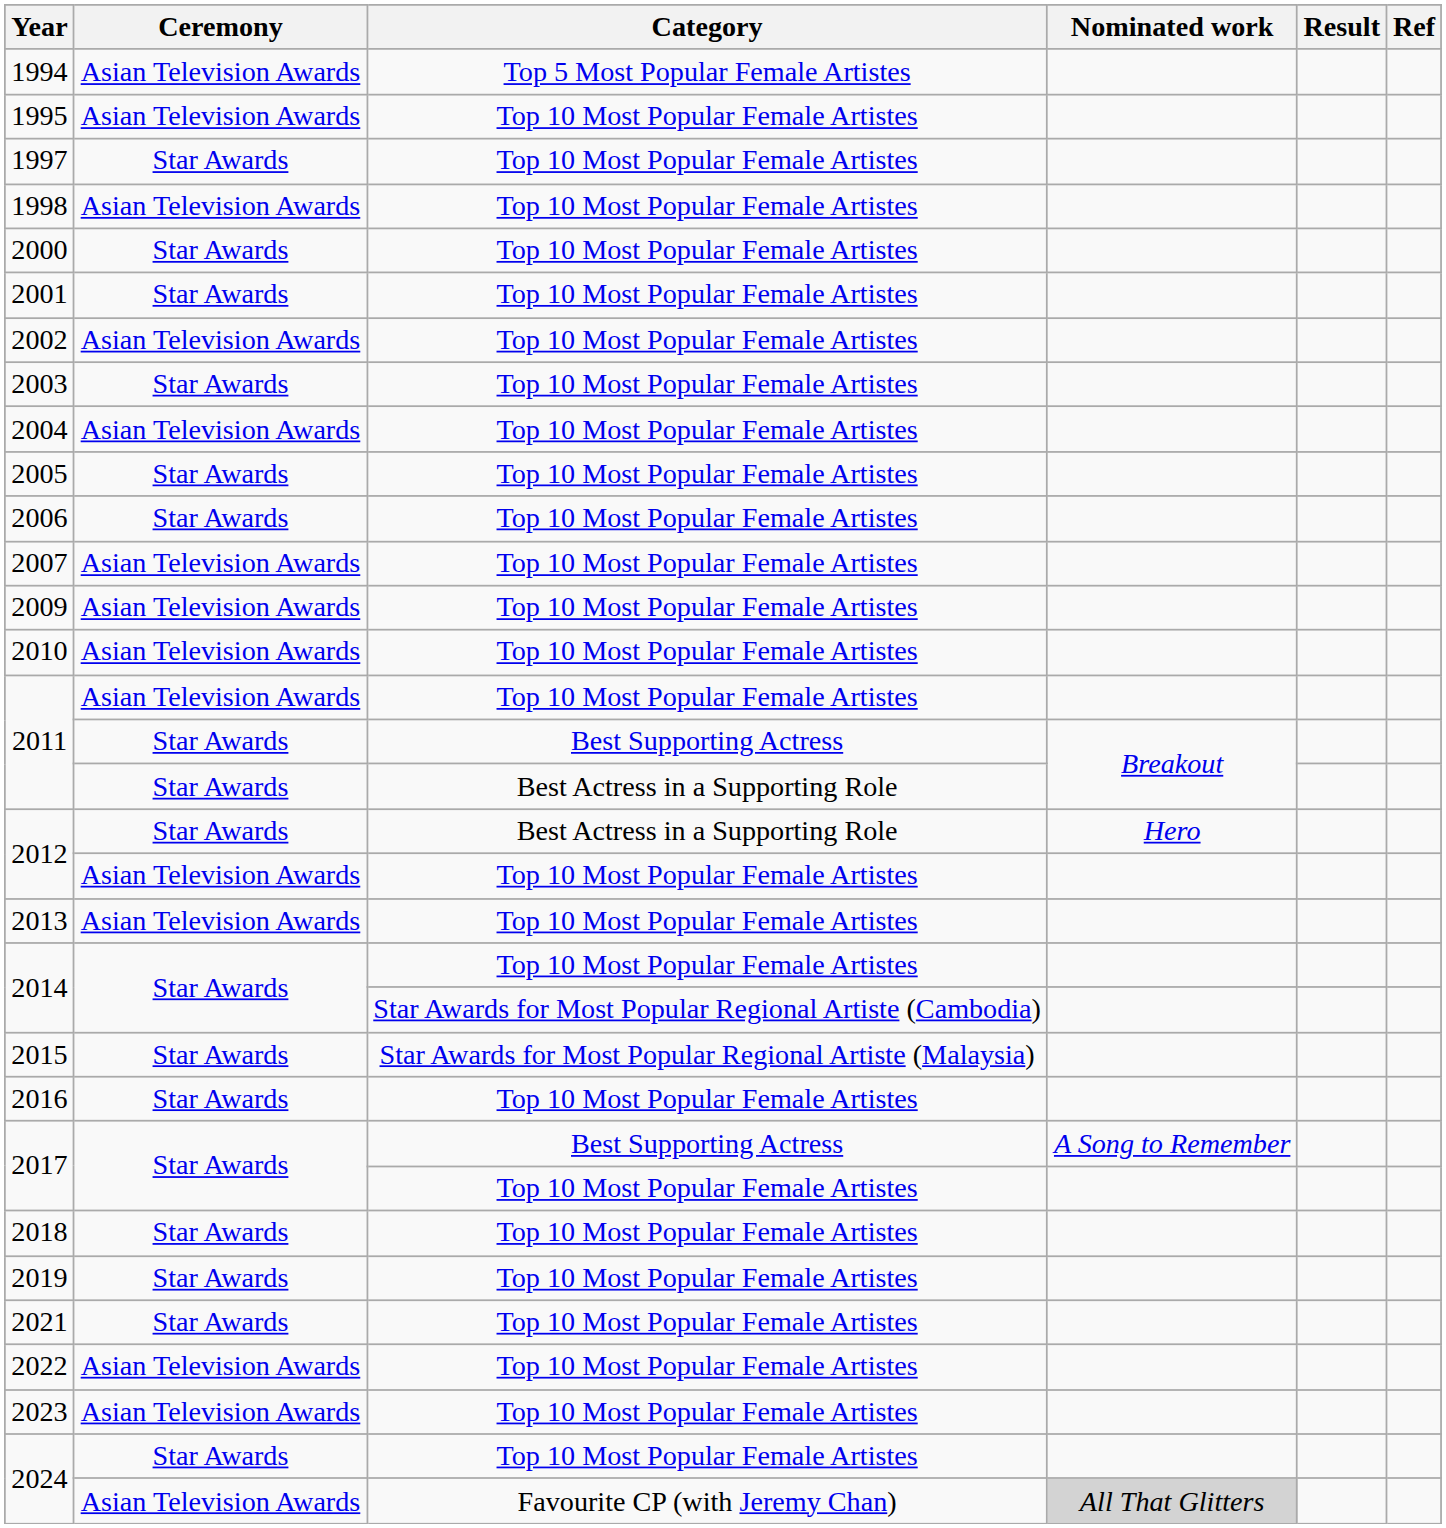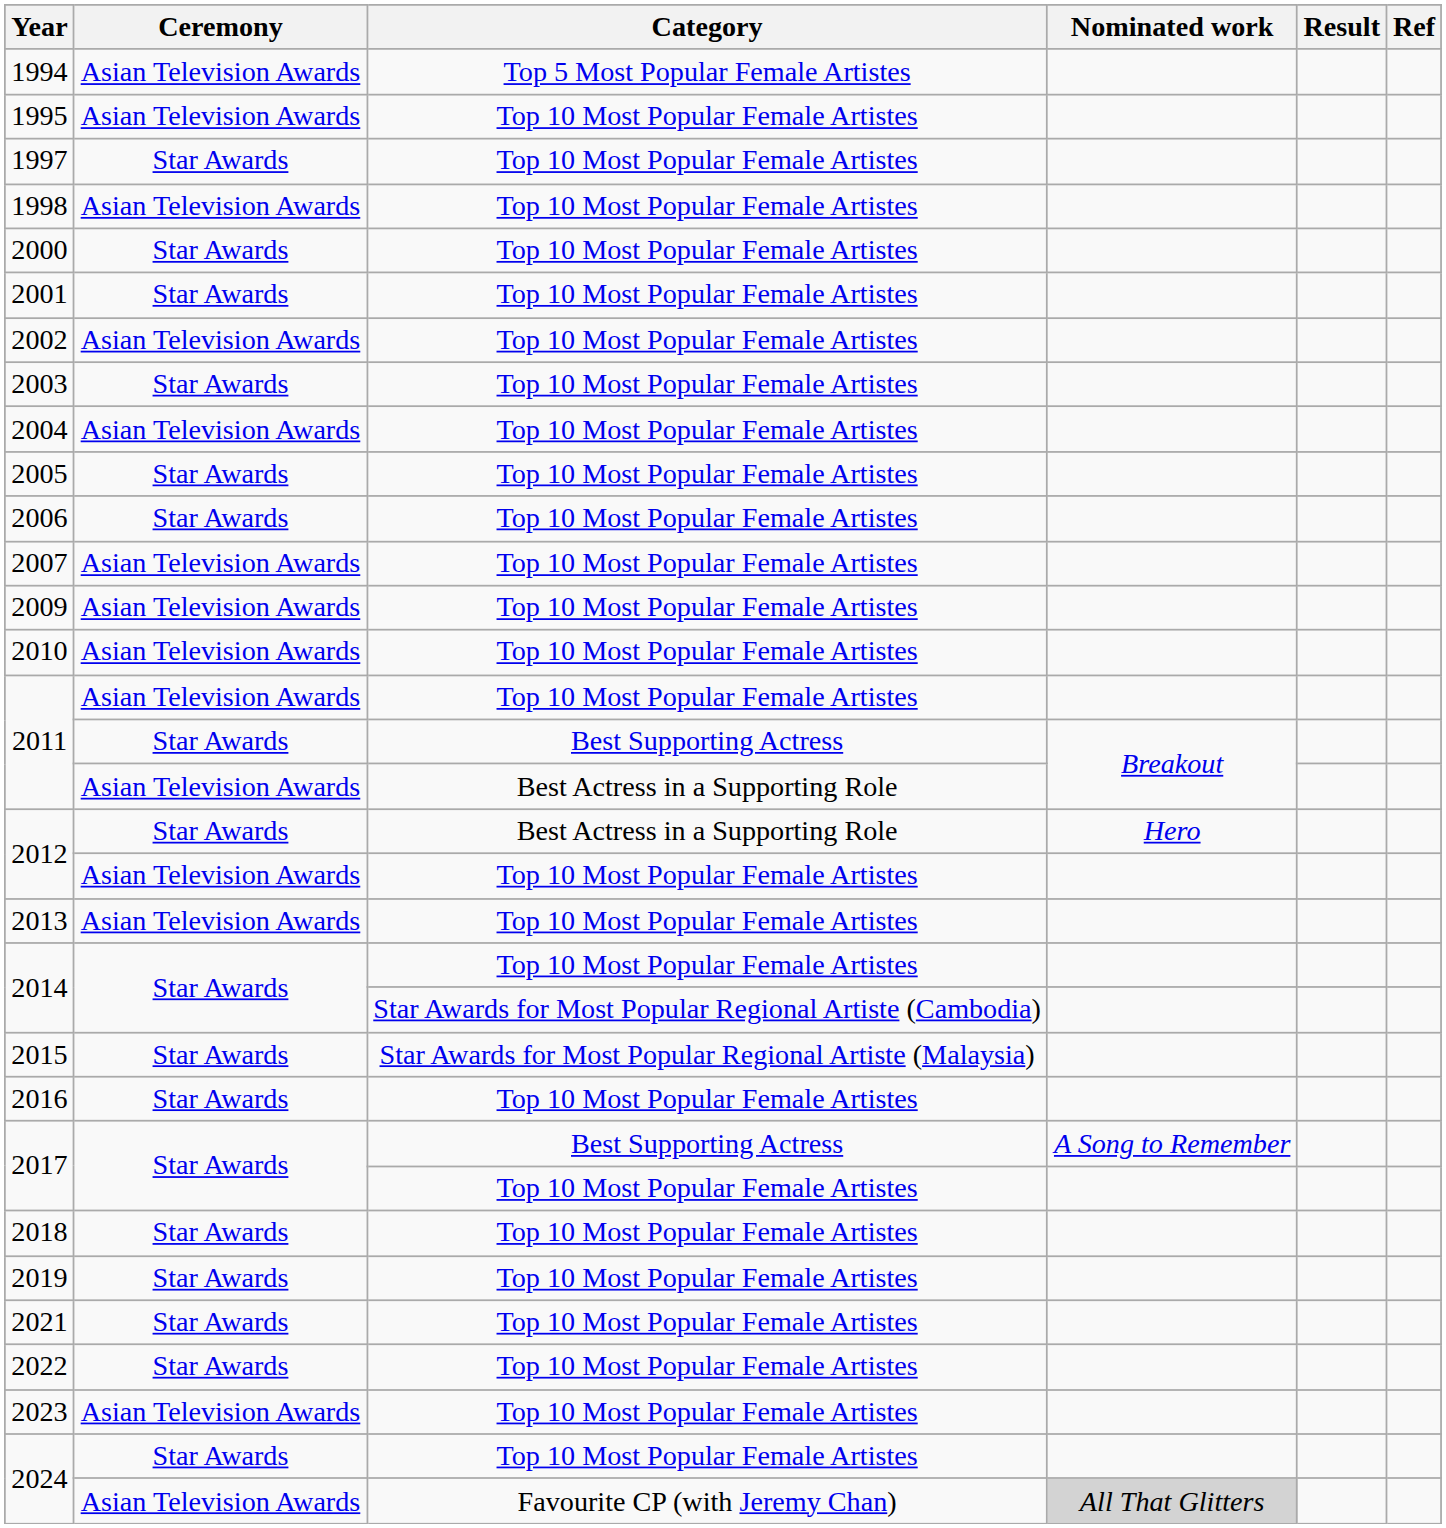 <table class="wikitable sortable" style="text-align: center;">
 <tr>
 <th>Year</th>
 <th>Ceremony</th>
 <th>Category</th>
 <th>Nominated work</th>
 <th>Result</th>
 <th class="unsortable">Ref</th>
 </tr>
 <tr>
 <td>1994</td>
 <td><a href='#'>Asian Television Awards</a></td>
 <td><a href='#'>Top 5 Most Popular Female Artistes</a></td>
 <td></td>
 <td></td>
 <td></td>
 </tr>
 <tr>
 <td>1995</td>
 <td><a href='#'>Asian Television Awards</a></td>
 <td><a href='#'>Top 10 Most Popular Female Artistes</a></td>
 <td></td>
 <td></td>
 <td></td>
 </tr>
 <tr>
 <td>1997</td>
 <td><a href='#'>Star Awards</a></td>
 <td><a href='#'>Top 10 Most Popular Female Artistes</a></td>
 <td></td>
 <td></td>
 <td></td>
 </tr>
 <tr>
 <td>1998</td>
 <td><a href='#'>Asian Television Awards</a></td>
 <td><a href='#'>Top 10 Most Popular Female Artistes</a></td>
 <td></td>
 <td></td>
 <td></td>
 </tr>
 <tr>
 <td>2000</td>
 <td><a href='#'>Star Awards</a></td>
 <td><a href='#'>Top 10 Most Popular Female Artistes</a></td>
 <td></td>
 <td></td>
 <td></td>
 </tr>
 <tr>
 <td>2001</td>
 <td><a href='#'>Star Awards</a></td>
 <td><a href='#'>Top 10 Most Popular Female Artistes</a></td>
 <td></td>
 <td></td>
 <td></td>
 </tr>
 <tr>
 <td>2002</td>
 <td><a href='#'>Asian Television Awards</a></td>
 <td><a href='#'>Top 10 Most Popular Female Artistes</a></td>
 <td></td>
 <td></td>
 <td></td>
 </tr>
 <tr>
 <td>2003</td>
 <td><a href='#'>Star Awards</a></td>
 <td><a href='#'>Top 10 Most Popular Female Artistes</a></td>
 <td></td>
 <td></td>
 <td></td>
 </tr>
 <tr>
 <td>2004</td>
 <td><a href='#'>Asian Television Awards</a></td>
 <td><a href='#'>Top 10 Most Popular Female Artistes</a></td>
 <td></td>
 <td></td>
 <td></td>
 </tr>
 <tr>
 <td>2005</td>
 <td><a href='#'>Star Awards</a></td>
 <td><a href='#'>Top 10 Most Popular Female Artistes</a></td>
 <td></td>
 <td></td>
 <td></td>
 </tr>
 <tr>
 <td>2006</td>
 <td><a href='#'>Star Awards</a></td>
 <td><a href='#'>Top 10 Most Popular Female Artistes</a></td>
 <td></td>
 <td></td>
 <td></td>
 </tr>
 <tr>
 <td>2007</td>
 <td><a href='#'>Asian Television Awards</a></td>
 <td><a href='#'>Top 10 Most Popular Female Artistes</a></td>
 <td></td>
 <td></td>
 <td></td>
 </tr>
 <tr>
 <td>2009</td>
 <td><a href='#'>Asian Television Awards</a></td>
 <td><a href='#'>Top 10 Most Popular Female Artistes</a></td>
 <td></td>
 <td></td>
 <td></td>
 </tr>
 <tr>
 <td>2010</td>
 <td><a href='#'>Asian Television Awards</a></td>
 <td><a href='#'>Top 10 Most Popular Female Artistes</a></td>
 <td></td>
 <td></td>
 <td></td>
 </tr>
 <tr>
 <td rowspan="3">2011</td>
 <td><a href='#'>Asian Television Awards</a></td>
 <td><a href='#'>Top 10 Most Popular Female Artistes</a></td>
 <td></td>
 <td></td>
 <td></td>
 </tr>
 <tr>
 <td><a href='#'>Star Awards</a></td>
 <td><a href='#'>Best Supporting Actress</a></td>
 <td rowspan="2"><em><a href='#'>Breakout</a></em> </td>
 <td></td>
 <td></td>
 </tr>
 <tr>
-<td><a href='#'>Star Awards</a></td>
+<td><a href='#'>Asian Television Awards</a></td>
 <td>Best Actress in a Supporting Role</td>
 <td></td>
 <td></td>
 </tr>
 <tr>
 <td rowspan="2">2012</td>
 <td><a href='#'>Star Awards</a></td>
 <td>Best Actress in a Supporting Role</td>
 <td><em><a href='#'>Hero</a></em> </td>
 <td></td>
 <td></td>
 </tr>
 <tr>
 <td><a href='#'>Asian Television Awards</a></td>
 <td><a href='#'>Top 10 Most Popular Female Artistes</a></td>
 <td></td>
 <td></td>
 <td></td>
 </tr>
 <tr>
 <td>2013</td>
 <td><a href='#'>Asian Television Awards</a></td>
 <td><a href='#'>Top 10 Most Popular Female Artistes</a></td>
 <td></td>
 <td></td>
 <td></td>
 </tr>
 <tr>
 <td rowspan="2">2014</td>
 <td rowspan="2"><a href='#'>Star Awards</a></td>
 <td><a href='#'>Top 10 Most Popular Female Artistes</a></td>
 <td></td>
 <td></td>
 <td></td>
 </tr>
 <tr>
 <td><a href='#'>Star Awards for Most Popular Regional Artiste</a> (<a href='#'>Cambodia</a>)</td>
 <td></td>
 <td></td>
 <td></td>
 </tr>
 <tr>
 <td>2015</td>
 <td><a href='#'>Star Awards</a></td>
 <td><a href='#'>Star Awards for Most Popular Regional Artiste</a> (<a href='#'>Malaysia</a>)</td>
 <td></td>
 <td></td>
 <td></td>
 </tr>
 <tr>
 <td>2016</td>
 <td><a href='#'>Star Awards</a></td>
 <td><a href='#'>Top 10 Most Popular Female Artistes</a></td>
 <td></td>
 <td></td>
 <td></td>
 </tr>
 <tr>
 <td rowspan="2">2017</td>
 <td rowspan="2"><a href='#'>Star Awards</a></td>
 <td><a href='#'>Best Supporting Actress</a></td>
 <td><em><a href='#'>A Song to Remember</a></em> </td>
 <td></td>
 <td></td>
 </tr>
 <tr>
 <td><a href='#'>Top 10 Most Popular Female Artistes</a></td>
 <td></td>
 <td></td>
 <td></td>
 </tr>
 <tr>
 <td>2018</td>
 <td><a href='#'>Star Awards</a></td>
 <td><a href='#'>Top 10 Most Popular Female Artistes</a></td>
 <td></td>
 <td></td>
 <td></td>
 </tr>
 <tr>
 <td>2019</td>
 <td><a href='#'>Star Awards</a></td>
 <td><a href='#'>Top 10 Most Popular Female Artistes</a></td>
 <td></td>
 <td></td>
 <td></td>
 </tr>
 <tr>
 <td>2021</td>
 <td><a href='#'>Star Awards</a></td>
 <td><a href='#'>Top 10 Most Popular Female Artistes</a></td>
 <td></td>
 <td></td>
 <td></td>
 </tr>
 <tr>
 <td>2022</td>
-<td><a href='#'>Asian Television Awards</a></td>
+<td><a href='#'>Star Awards</a></td>
 <td><a href='#'>Top 10 Most Popular Female Artistes</a></td>
 <td></td>
 <td></td>
 <td></td>
 </tr>
 <tr>
 <td>2023</td>
 <td><a href='#'>Asian Television Awards</a></td>
 <td><a href='#'>Top 10 Most Popular Female Artistes</a></td>
 <td></td>
 <td></td>
 <td></td>
 </tr>
 <tr>
 <td rowspan="2">2024</td>
 <td><a href='#'>Star Awards</a></td>
 <td><a href='#'>Top 10 Most Popular Female Artistes</a></td>
 <td></td>
 <td></td>
 <td></td>
 </tr>
 <tr>
 <td><a href='#'>Asian Television Awards</a></td>
 <td>Favourite CP (with <a href='#'>Jeremy Chan</a>)</td>
 <td style="background: lightgrey;"><em>All That Glitters</em></td>
 <td></td>
 </tr>
 </table>
